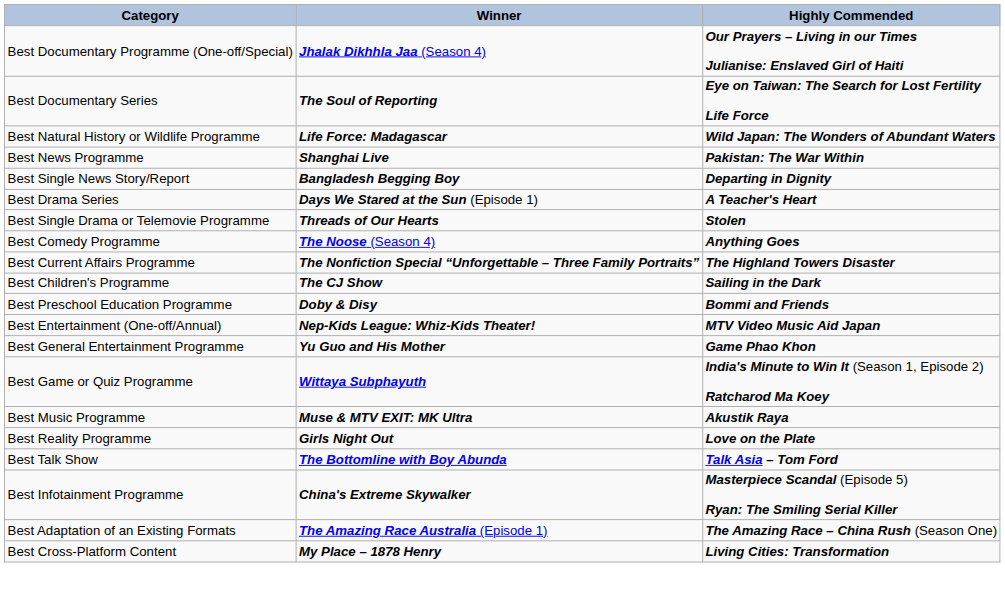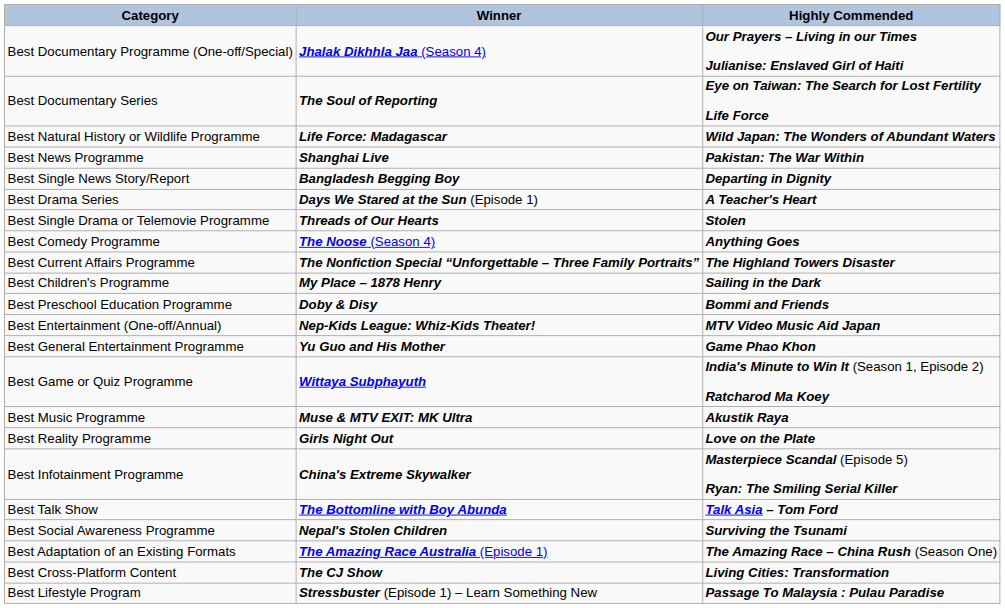 <table class="wikitable" style="font-size:90%" cellpadding="5">
 <tr style="text-align:center;">
 <th style="background:#B0C4DE;">Category</th>
 <th style="background:#B0C4DE;">Winner</th>
 <th style="background:#B0C4DE;">Highly Commended</th>
 </tr>
 <tr>
 <td>Best Documentary Programme (One-off/Special)</td>
 <td> <a href='#'><strong><em>Jhalak Dikhhla Jaa</em></strong> (Season 4)</a></td>
 <td> <strong><em>Our Prayers – Living in our Times</em></strong> <br><br> <strong><em>Julianise: Enslaved Girl of Haiti</em></strong></td>
 </tr>
 <tr>
 <td>Best Documentary Series</td>
 <td> <strong><em>The Soul of Reporting</em></strong></td>
 <td> <strong><em>Eye on Taiwan: The Search for Lost Fertility</em></strong> <br><br> <strong><em>Life Force</em></strong></td>
 </tr>
 <tr>
 <td>Best Natural History or Wildlife Programme</td>
 <td> <strong><em>Life Force: Madagascar</em></strong></td>
 <td> <strong><em>Wild Japan: The Wonders of Abundant Waters</em></strong></td>
 </tr>
 <tr>
 <td>Best News Programme</td>
 <td> <strong><em>Shanghai Live</em></strong></td>
 <td> <strong><em>Pakistan: The War Within</em></strong></td>
 </tr>
 <tr>
 <td>Best Single News Story/Report</td>
 <td> <strong><em>Bangladesh Begging Boy</em></strong></td>
 <td> <strong><em>Departing in Dignity</em></strong></td>
 </tr>
 <tr>
 <td>Best Drama Series</td>
 <td> <strong><em>Days We Stared at the Sun</em></strong> (Episode 1)</td>
 <td> <strong><em>A Teacher's Heart</em></strong></td>
 </tr>
 <tr>
 <td>Best Single Drama or Telemovie Programme</td>
 <td> <strong><em>Threads of Our Hearts</em></strong></td>
 <td> <strong><em>Stolen</em></strong></td>
 </tr>
 <tr>
 <td>Best Comedy Programme</td>
 <td> <a href='#'><strong><em>The Noose</em></strong> (Season 4)</a></td>
 <td> <strong><em>Anything Goes</em></strong></td>
 </tr>
 <tr>
 <td>Best Current Affairs Programme</td>
 <td> <strong><em>The Nonfiction Special “Unforgettable – Three Family Portraits”</em></strong></td>
 <td> <strong><em>The Highland Towers Disaster</em></strong></td>
 </tr>
 <tr>
 <td>Best Children's Programme</td>
-<td> <strong><em>The CJ Show</em></strong></td>
+<td> <strong><em>My Place – 1878 Henry</em></strong></td>
 <td> <strong><em>Sailing in the Dark</em></strong></td>
 </tr>
 <tr>
 <td>Best Preschool Education Programme</td>
 <td> <strong><em>Doby & Disy</em></strong></td>
 <td> <strong><em>Bommi and Friends</em></strong></td>
 </tr>
 <tr>
 <td>Best Entertainment (One-off/Annual)</td>
 <td> <strong><em>Nep-Kids League: Whiz-Kids Theater!</em></strong></td>
 <td> <strong><em>MTV Video Music Aid Japan</em></strong></td>
 </tr>
 <tr>
 <td>Best General Entertainment Programme</td>
 <td> <strong><em>Yu Guo and His Mother</em></strong></td>
 <td> <strong><em>Game Phao Khon</em></strong></td>
 </tr>
 <tr>
 <td>Best Game or Quiz Programme</td>
 <td> <strong><em><a href='#'>Wittaya Subphayuth</a></em></strong></td>
 <td> <strong><em>India's Minute to Win It</em></strong> (Season 1, Episode 2) <br><br> <strong><em>Ratcharod Ma Koey</em></strong></td>
 </tr>
 <tr>
 <td>Best Music Programme</td>
 <td> <strong><em>Muse & MTV EXIT: MK Ultra</em></strong></td>
 <td> <strong><em>Akustik Raya</em></strong></td>
 </tr>
 <tr>
 <td>Best Reality Programme</td>
 <td> <strong><em>Girls Night Out</em></strong></td>
 <td> <strong><em>Love on the Plate</em></strong></td>
 </tr>
 <tr>
+<td>Best Infotainment Programme</td>
+<td> <strong><em>China's Extreme Skywalker</em></strong></td>
+<td> <strong><em>Masterpiece Scandal</em></strong> (Episode 5) <br><br> <strong><em>Ryan: The Smiling Serial Killer</em></strong></td>
+</tr>
+<tr>
 <td>Best Talk Show</td>
 <td> <strong><em><a href='#'>The Bottomline with Boy Abunda</a></em></strong></td>
 <td> <strong><em><a href='#'>Talk Asia</a> – Tom Ford</em></strong></td>
 </tr>
 <tr>
-<td>Best Infotainment Programme</td>
-<td> <strong><em>China's Extreme Skywalker</em></strong></td>
-<td> <strong><em>Masterpiece Scandal</em></strong> (Episode 5) <br><br> <strong><em>Ryan: The Smiling Serial Killer</em></strong></td>
+<td>Best Social Awareness Programme</td>
+<td> <strong><em>Nepal's Stolen Children</em></strong></td>
+<td> <strong><em>Surviving the Tsunami</em></strong></td>
 </tr>
 <tr>
 <td>Best Adaptation of an Existing Formats</td>
 <td> <a href='#'><strong><em>The Amazing Race Australia</em></strong> (Episode 1)</a></td>
 <td> <strong><em>The Amazing Race – China Rush</em></strong> (Season One)</td>
 </tr>
 <tr>
 <td>Best Cross-Platform Content</td>
-<td> <strong><em>My Place – 1878 Henry</em></strong></td>
+<td> <strong><em>The CJ Show</em></strong></td>
 <td> <strong><em>Living Cities: Transformation</em></strong></td>
 </tr>
+<tr>
+<td>Best Lifestyle Program</td>
+<td> <strong><em>Stressbuster</em></strong> (Episode 1) – Learn Something New</td>
+<td> <strong><em>Passage To Malaysia : Pulau Paradise</em></strong></td>
+</tr>
 </table>
